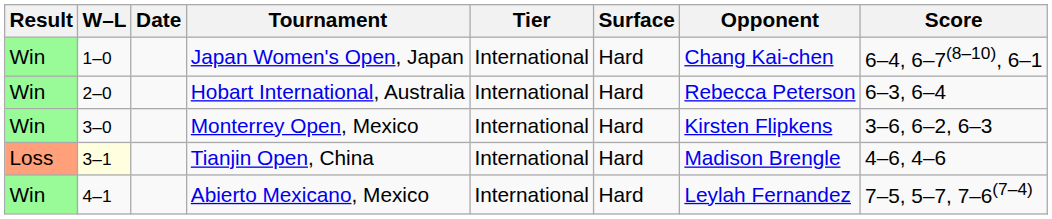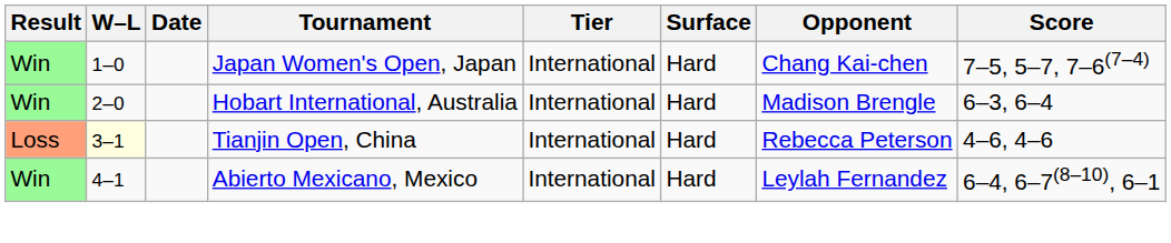 <table class="sortable wikitable">
 <tr>
 <th>Result</th>
 <th class="unsortable">W–L</th>
 <th>Date</th>
 <th>Tournament</th>
 <th>Tier</th>
 <th>Surface</th>
 <th>Opponent</th>
 <th class="unsortable">Score</th>
 </tr>
 <tr>
 <td style=background:#98fb98>Win</td>
 <td><small>1–0</small></td>
 <td><a href='#'></a></td>
 <td><a href='#'>Japan Women's Open</a>, Japan</td>
 <td>International</td>
 <td>Hard</td>
 <td> <a href='#'>Chang Kai-chen</a></td>
-<td>6–4, 6–7<sup>(8–10)</sup>, 6–1</td>
+<td>7–5, 5–7, 7–6<sup>(7–4)</sup></td>
 </tr>
 <tr>
 <td style=background:#98fb98>Win</td>
 <td><small>2–0</small></td>
 <td><a href='#'></a></td>
 <td><a href='#'>Hobart International</a>, Australia</td>
 <td>International</td>
 <td>Hard</td>
-<td> <a href='#'>Rebecca Peterson</a></td>
+<td> <a href='#'>Madison Brengle</a></td>
 <td>6–3, 6–4</td>
-</tr>
-<tr>
-<td style=background:#98fb98>Win</td>
-<td><small>3–0</small></td>
-<td></td>
-<td><a href='#'>Monterrey Open</a>, Mexico</td>
-<td>International</td>
-<td>Hard</td>
-<td> <a href='#'>Kirsten Flipkens</a></td>
-<td>3–6, 6–2, 6–3</td>
 </tr>
 <tr>
 <td style=background:#ffa07a>Loss</td>
 <td style="background: lightyellow;"><small>3–1</small></td>
 <td><a href='#'></a></td>
 <td><a href='#'>Tianjin Open</a>, China</td>
 <td>International</td>
 <td>Hard</td>
-<td> <a href='#'>Madison Brengle</a></td>
+<td> <a href='#'>Rebecca Peterson</a></td>
 <td>4–6, 4–6</td>
 </tr>
 <tr>
 <td style=background:#98fb98>Win</td>
 <td><small>4–1</small></td>
 <td><a href='#'></a></td>
 <td><a href='#'>Abierto Mexicano</a>, Mexico</td>
 <td>International</td>
 <td>Hard</td>
 <td> <a href='#'>Leylah Fernandez</a></td>
-<td>7–5, 5–7, 7–6<sup>(7–4)</sup></td>
+<td>6–4, 6–7<sup>(8–10)</sup>, 6–1</td>
 </tr>
 </table>
